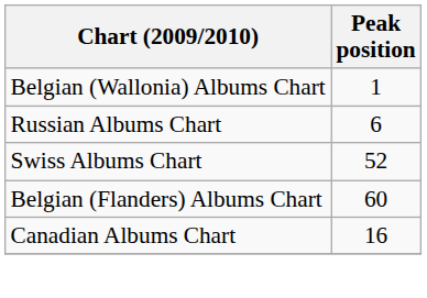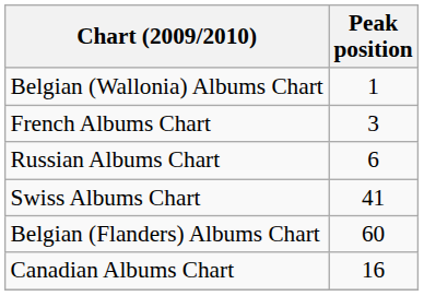 <table class="wikitable sortable">
 <tr>
 <th align="left">Chart (2009/2010)</th>
 <th align="center">Peak<br>position</th>
 </tr>
 <tr>
 <td align="left">Belgian (Wallonia) Albums Chart</td>
 <td align="center">1</td>
 </tr>
 <tr>
+<td align="left">French Albums Chart</td>
+<td align="center">3</td>
+</tr>
+<tr>
 <td align="left">Russian Albums Chart</td>
 <td align="center">6</td>
 </tr>
 <tr>
 <td align="left">Swiss Albums Chart</td>
-<td align="center">52</td>
+<td align="center">41</td>
 </tr>
 <tr>
 <td align="left">Belgian (Flanders) Albums Chart</td>
 <td align="center">60</td>
 </tr>
 <tr>
 <td align="left">Canadian Albums Chart</td>
 <td align="center">16</td>
 </tr>
 <tr>
 </tr>
 </table>
